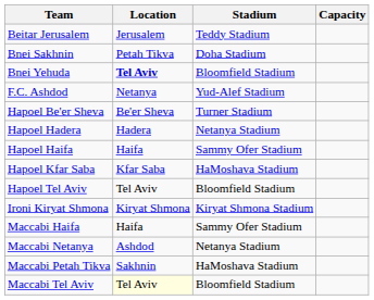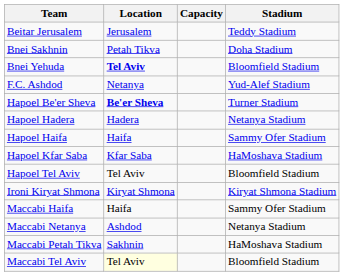 <table class="wikitable sortable" style="float:left">
 <tr>
 <th>Team</th>
 <th>Location</th>
+<th>Capacity</th>
 <th>Stadium</th>
-<th>Capacity</th>
 </tr>
 <tr>
 <td><a href='#'>Beitar Jerusalem</a></td>
 <td><a href='#'>Jerusalem</a></td>
+<td style="text-align:center"></td>
 <td><a href='#'>Teddy Stadium</a></td>
-<td style="text-align:center"></td>
 </tr>
 <tr>
 <td><a href='#'>Bnei Sakhnin</a></td>
 <td><a href='#'>Petah Tikva</a></td>
+<td style="text-align:center"></td>
 <td><a href='#'>Doha Stadium</a></td>
-<td style="text-align:center"></td>
 </tr>
 <tr>
 <td><a href='#'>Bnei Yehuda</a></td>
 <td><strong><a href='#'>Tel Aviv</a></strong></td>
+<td style="text-align:center"></td>
 <td><a href='#'>Bloomfield Stadium</a></td>
-<td style="text-align:center"></td>
 </tr>
 <tr>
 <td><a href='#'>F.C. Ashdod</a></td>
 <td><a href='#'>Netanya</a></td>
+<td style="text-align:center"></td>
 <td><a href='#'>Yud-Alef Stadium</a></td>
-<td style="text-align:center"></td>
 </tr>
 <tr>
 <td><a href='#'>Hapoel Be'er Sheva</a></td>
-<td><a href='#'>Be'er Sheva</a></td>
+<td><strong><a href='#'>Be'er Sheva</a></strong></td>
+<td style="text-align:center"></td>
 <td><a href='#'>Turner Stadium</a></td>
-<td style="text-align:center"></td>
 </tr>
 <tr>
 <td><a href='#'>Hapoel Hadera</a></td>
 <td><a href='#'>Hadera</a></td>
+<td style="text-align:center"></td>
 <td><a href='#'>Netanya Stadium</a></td>
-<td style="text-align:center"></td>
 </tr>
 <tr>
 <td><a href='#'>Hapoel Haifa</a></td>
 <td><a href='#'>Haifa</a></td>
+<td style="text-align:center"></td>
 <td><a href='#'>Sammy Ofer Stadium</a></td>
-<td style="text-align:center"></td>
 </tr>
 <tr>
 <td><a href='#'>Hapoel Kfar Saba</a></td>
 <td><a href='#'>Kfar Saba</a></td>
+<td style="text-align:center"></td>
 <td><a href='#'>HaMoshava Stadium</a></td>
-<td style="text-align:center"></td>
 </tr>
 <tr>
 <td><a href='#'>Hapoel Tel Aviv</a></td>
 <td>Tel Aviv</td>
+<td style="text-align:center"></td>
 <td>Bloomfield Stadium</td>
-<td style="text-align:center"></td>
 </tr>
 <tr>
 <td><a href='#'>Ironi Kiryat Shmona</a></td>
 <td><a href='#'>Kiryat Shmona</a></td>
+<td style="text-align:center"></td>
 <td><a href='#'>Kiryat Shmona Stadium</a></td>
-<td style="text-align:center"></td>
 </tr>
 <tr>
 <td><a href='#'>Maccabi Haifa</a></td>
 <td>Haifa</td>
+<td style="text-align:center"></td>
 <td>Sammy Ofer Stadium</td>
-<td style="text-align:center"></td>
 </tr>
 <tr>
 <td><a href='#'>Maccabi Netanya</a></td>
 <td><a href='#'>Ashdod</a></td>
+<td style="text-align:center"></td>
 <td>Netanya Stadium</td>
-<td style="text-align:center"></td>
 </tr>
 <tr>
 <td><a href='#'>Maccabi Petah Tikva</a></td>
 <td><a href='#'>Sakhnin</a></td>
+<td style="text-align:center"></td>
 <td>HaMoshava Stadium</td>
-<td style="text-align:center"></td>
 </tr>
 <tr>
 <td><a href='#'>Maccabi Tel Aviv</a></td>
 <td style="background: lightyellow;">Tel Aviv</td>
+<td style="text-align:center"></td>
 <td>Bloomfield Stadium</td>
-<td style="text-align:center"></td>
 </tr>
 </table>
